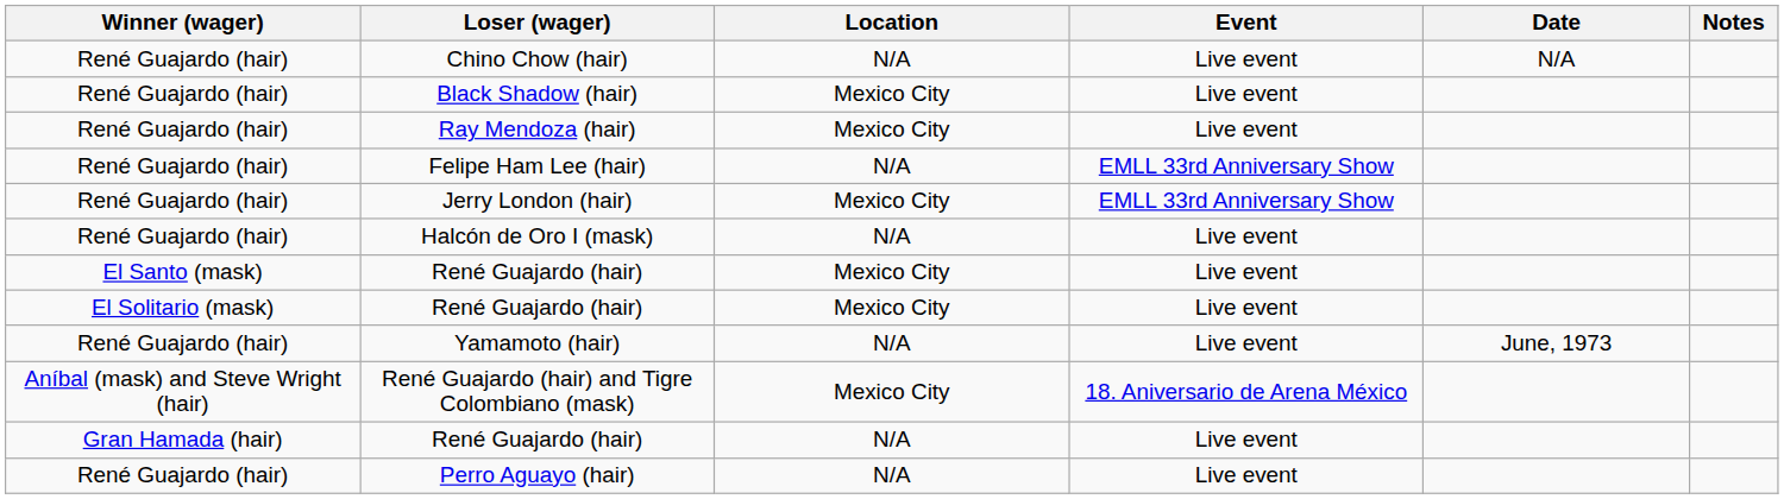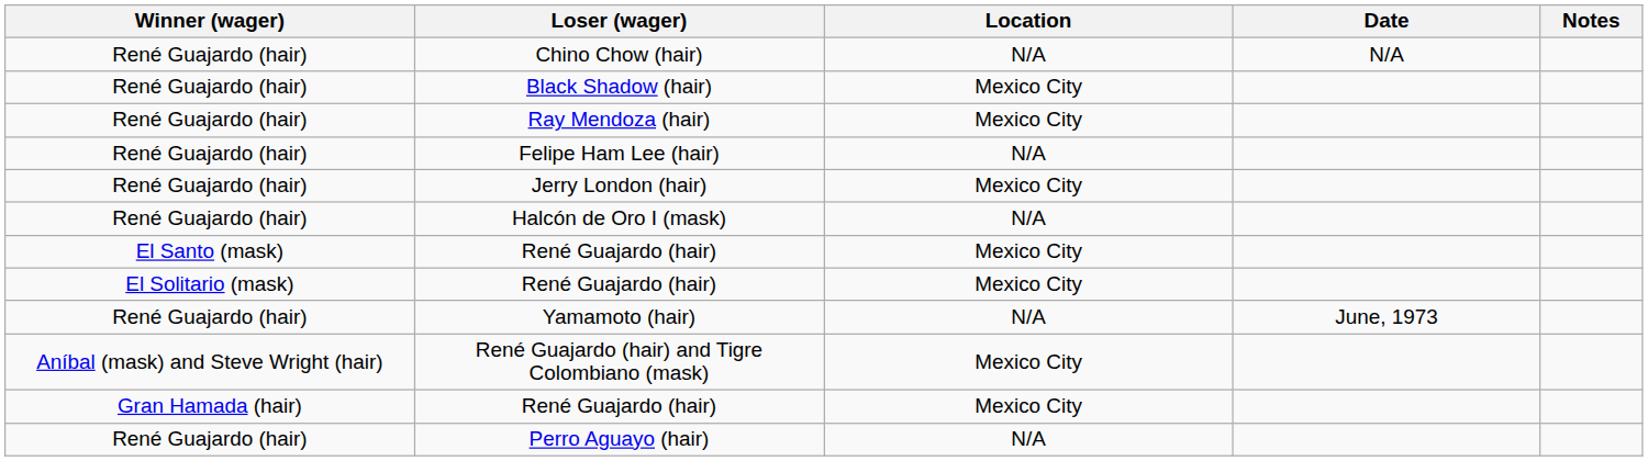 <table class="wikitable sortable" width=100%  style="text-align: center">
 <tr>
 <th width=20% scope="col">Winner (wager)</th>
 <th width=20% scope="col">Loser (wager)</th>
 <th width=20% scope="col">Location</th>
-<th width=20% scope="col">Event</th>
 <th width=15% scope="col">Date</th>
 <th class="unsortable" width=5% scope="col">Notes</th>
 </tr>
 <tr>
 <td>René Guajardo (hair)</td>
 <td>Chino Chow (hair)</td>
 <td>N/A</td>
-<td>Live event</td>
 <td>N/A</td>
 <td> </td>
 </tr>
 <tr>
 <td>René Guajardo (hair)</td>
 <td><a href='#'>Black Shadow</a> (hair)</td>
 <td>Mexico City</td>
-<td>Live event</td>
 <td></td>
 <td> </td>
 </tr>
 <tr>
 <td>René Guajardo (hair)</td>
 <td><a href='#'>Ray Mendoza</a> (hair)</td>
 <td>Mexico City</td>
-<td>Live event</td>
 <td></td>
 <td> </td>
 </tr>
 <tr>
 <td>René Guajardo (hair)</td>
 <td>Felipe Ham Lee (hair)</td>
 <td>N/A</td>
-<td><a href='#'>EMLL 33rd Anniversary Show</a></td>
 <td></td>
 <td></td>
 </tr>
 <tr>
 <td>René Guajardo (hair)</td>
 <td>Jerry London (hair)</td>
 <td>Mexico City</td>
-<td><a href='#'>EMLL 33rd Anniversary Show</a></td>
 <td></td>
 <td></td>
 </tr>
 <tr>
 <td>René Guajardo (hair)</td>
 <td>Halcón de Oro I (mask)</td>
 <td>N/A</td>
-<td>Live event</td>
 <td></td>
 <td> </td>
 </tr>
 <tr>
 <td><a href='#'>El Santo</a> (mask)</td>
 <td>René Guajardo (hair)</td>
 <td>Mexico City</td>
-<td>Live event</td>
 <td></td>
 <td> </td>
 </tr>
 <tr>
 <td><a href='#'>El Solitario</a> (mask)</td>
 <td>René Guajardo (hair)</td>
 <td>Mexico City</td>
-<td>Live event</td>
 <td></td>
 <td> </td>
 </tr>
 <tr>
 <td>René Guajardo (hair)</td>
 <td>Yamamoto (hair)</td>
 <td>N/A</td>
-<td>Live event</td>
 <td>June, 1973</td>
 <td> </td>
 </tr>
 <tr>
 <td><a href='#'>Aníbal</a> (mask) and Steve Wright (hair)</td>
 <td>René Guajardo (hair) and Tigre Colombiano (mask)</td>
 <td>Mexico City</td>
-<td><a href='#'>18. Aniversario de Arena México</a></td>
 <td></td>
 <td></td>
 </tr>
 <tr>
 <td><a href='#'>Gran Hamada</a> (hair)</td>
 <td>René Guajardo (hair)</td>
-<td>N/A</td>
-<td>Live event</td>
+<td>Mexico City</td>
 <td></td>
 <td> </td>
 </tr>
 <tr>
 <td>René Guajardo (hair)</td>
 <td><a href='#'>Perro Aguayo</a> (hair)</td>
 <td>N/A</td>
-<td>Live event</td>
 <td></td>
 <td></td>
 </tr>
 </table>
